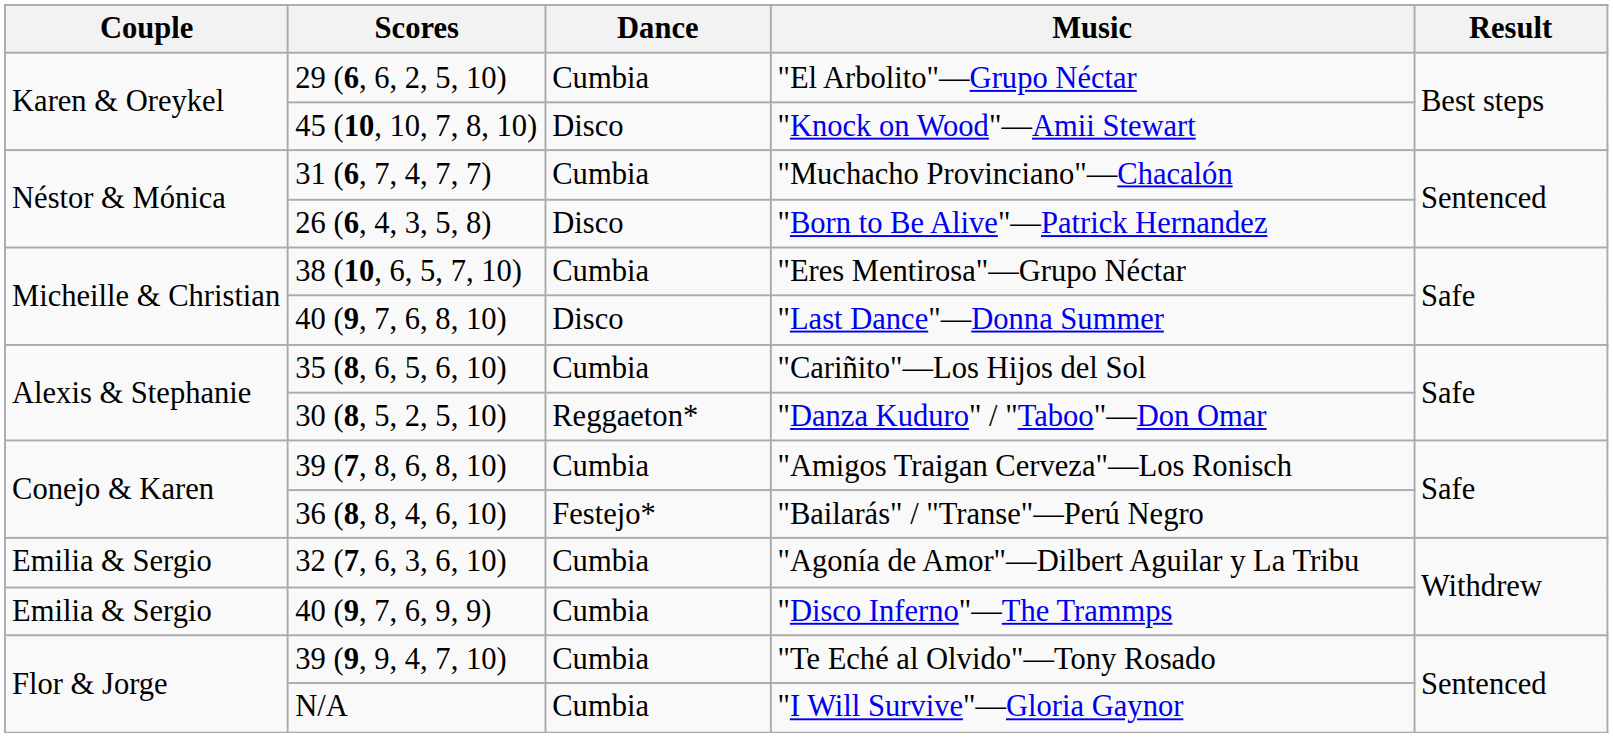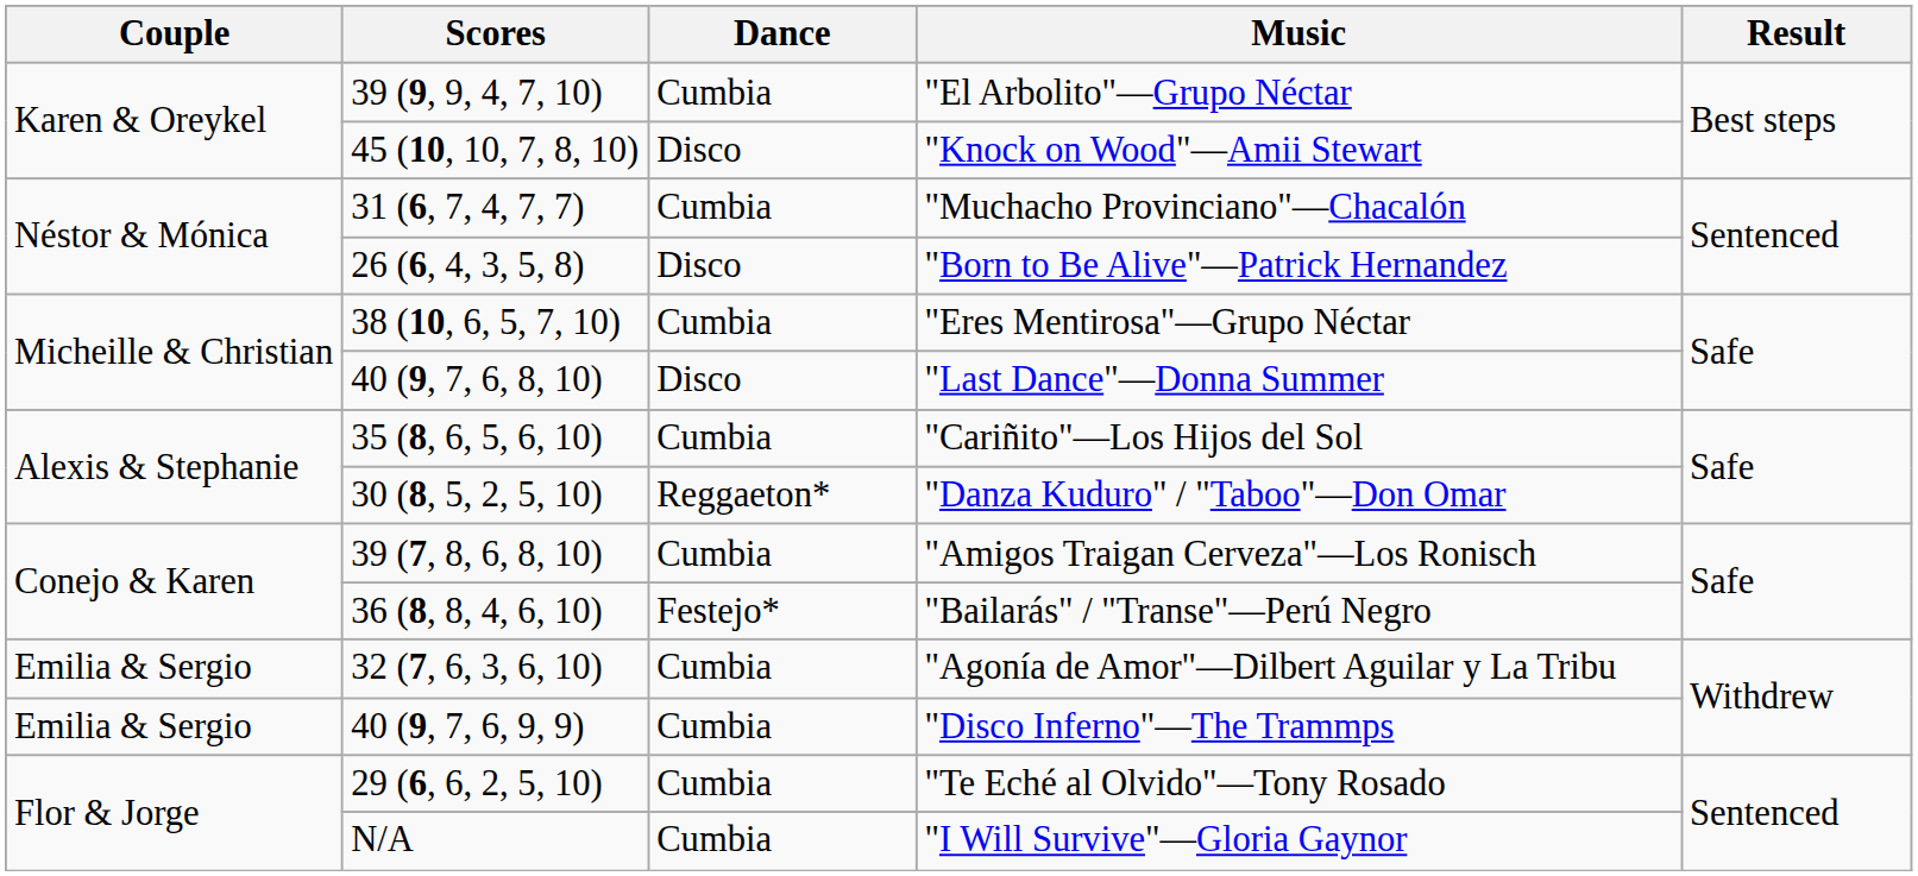 <table class="wikitable sortable" style="width:95%; white-space:nowrap">
 <tr>
 <th style="width:15%;">Couple</th>
 <th style="width:14%;">Scores</th>
 <th style="width:14%;">Dance</th>
 <th style="width:40%;">Music</th>
 <th style="width:12%;">Result</th>
 </tr>
 <tr>
 <td rowspan=2>Karen & Oreykel</td>
-<td>29 (<strong>6</strong>, 6, 2, 5, 10)</td>
+<td>39 (<strong>9</strong>, 9, 4, 7, 10)</td>
 <td>Cumbia</td>
 <td>"El Arbolito"—<a href='#'>Grupo Néctar</a></td>
 <td rowspan=2>Best steps</td>
 </tr>
 <tr>
 <td>45 (<strong>10</strong>, 10, 7, 8, 10)</td>
 <td>Disco</td>
 <td>"<a href='#'>Knock on Wood</a>"—<a href='#'>Amii Stewart</a></td>
 </tr>
 <tr>
 <td rowspan=2>Néstor & Mónica</td>
 <td>31 (<strong>6</strong>, 7, 4, 7, 7)</td>
 <td>Cumbia</td>
 <td>"Muchacho Provinciano"—<a href='#'>Chacalón</a></td>
 <td rowspan=2>Sentenced</td>
 </tr>
 <tr>
 <td>26 (<strong>6</strong>, 4, 3, 5, 8)</td>
 <td>Disco</td>
 <td>"<a href='#'>Born to Be Alive</a>"—<a href='#'>Patrick Hernandez</a></td>
 </tr>
 <tr>
 <td rowspan=2>Micheille & Christian</td>
 <td>38 (<strong>10</strong>, 6, 5, 7, 10)</td>
 <td>Cumbia</td>
 <td>"Eres Mentirosa"—Grupo Néctar</td>
 <td rowspan=2>Safe</td>
 </tr>
 <tr>
 <td>40 (<strong>9</strong>, 7, 6, 8, 10)</td>
 <td>Disco</td>
 <td>"<a href='#'>Last Dance</a>"—<a href='#'>Donna Summer</a></td>
 </tr>
 <tr>
 <td rowspan=2>Alexis & Stephanie</td>
 <td>35 (<strong>8</strong>, 6, 5, 6, 10)</td>
 <td>Cumbia</td>
 <td>"Cariñito"—Los Hijos del Sol</td>
 <td rowspan=2>Safe</td>
 </tr>
 <tr>
 <td>30 (<strong>8</strong>, 5, 2, 5, 10)</td>
 <td>Reggaeton*</td>
 <td>"<a href='#'>Danza Kuduro</a>" / "<a href='#'>Taboo</a>"—<a href='#'>Don Omar</a></td>
 </tr>
 <tr>
 <td rowspan=2>Conejo & Karen</td>
 <td>39 (<strong>7</strong>, 8, 6, 8, 10)</td>
 <td>Cumbia</td>
 <td>"Amigos Traigan Cerveza"—Los Ronisch</td>
 <td rowspan=2>Safe</td>
 </tr>
 <tr>
 <td>36 (<strong>8</strong>, 8, 4, 6, 10)</td>
 <td>Festejo*</td>
 <td>"Bailarás" / "Transe"—Perú Negro</td>
 </tr>
 <tr>
 <td>Emilia & Sergio</td>
 <td>32 (<strong>7</strong>, 6, 3, 6, 10)</td>
 <td>Cumbia</td>
 <td>"Agonía de Amor"—Dilbert Aguilar y La Tribu</td>
 <td rowspan=2>Withdrew</td>
 </tr>
 <tr>
 <td>Emilia & Sergio</td>
 <td>40 (<strong>9</strong>, 7, 6, 9, 9)</td>
 <td>Cumbia</td>
 <td>"<a href='#'>Disco Inferno</a>"—<a href='#'>The Trammps</a></td>
 </tr>
 <tr>
 <td rowspan=2>Flor & Jorge</td>
-<td>39 (<strong>9</strong>, 9, 4, 7, 10)</td>
+<td>29 (<strong>6</strong>, 6, 2, 5, 10)</td>
 <td>Cumbia</td>
 <td>"Te Eché al Olvido"—Tony Rosado</td>
 <td rowspan=2>Sentenced</td>
 </tr>
 <tr>
 <td>N/A</td>
 <td>Cumbia</td>
 <td>"<a href='#'>I Will Survive</a>"—<a href='#'>Gloria Gaynor</a></td>
 </tr>
 </table>
